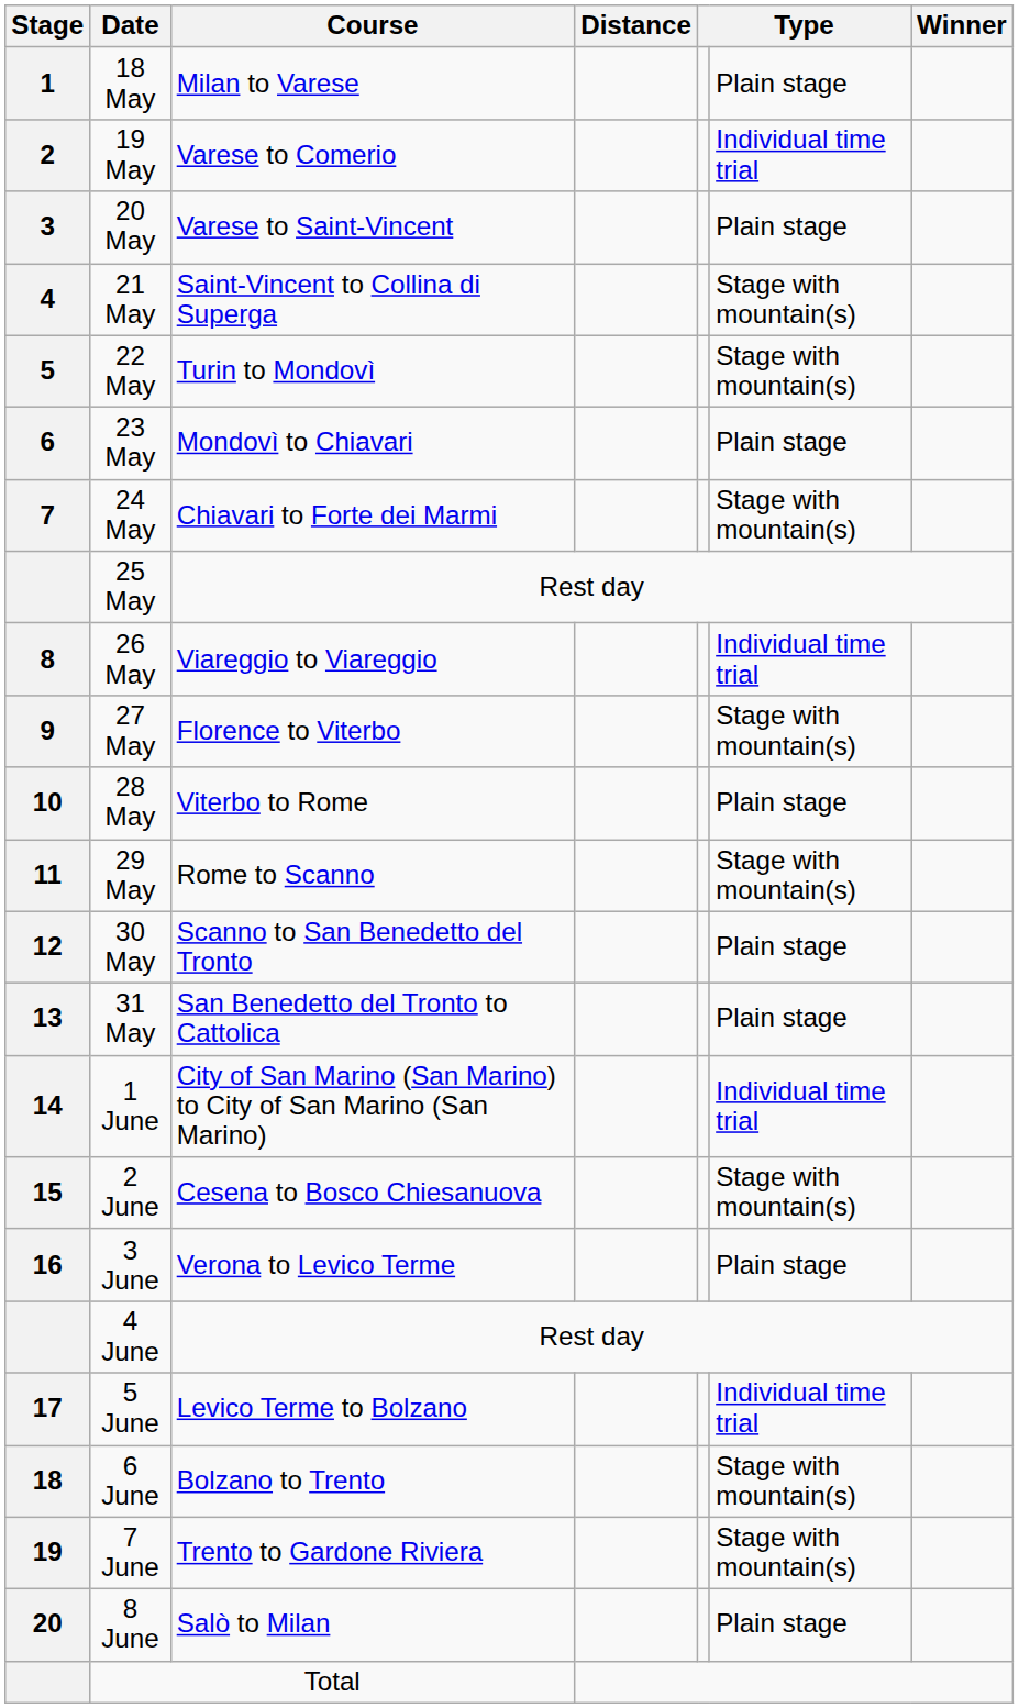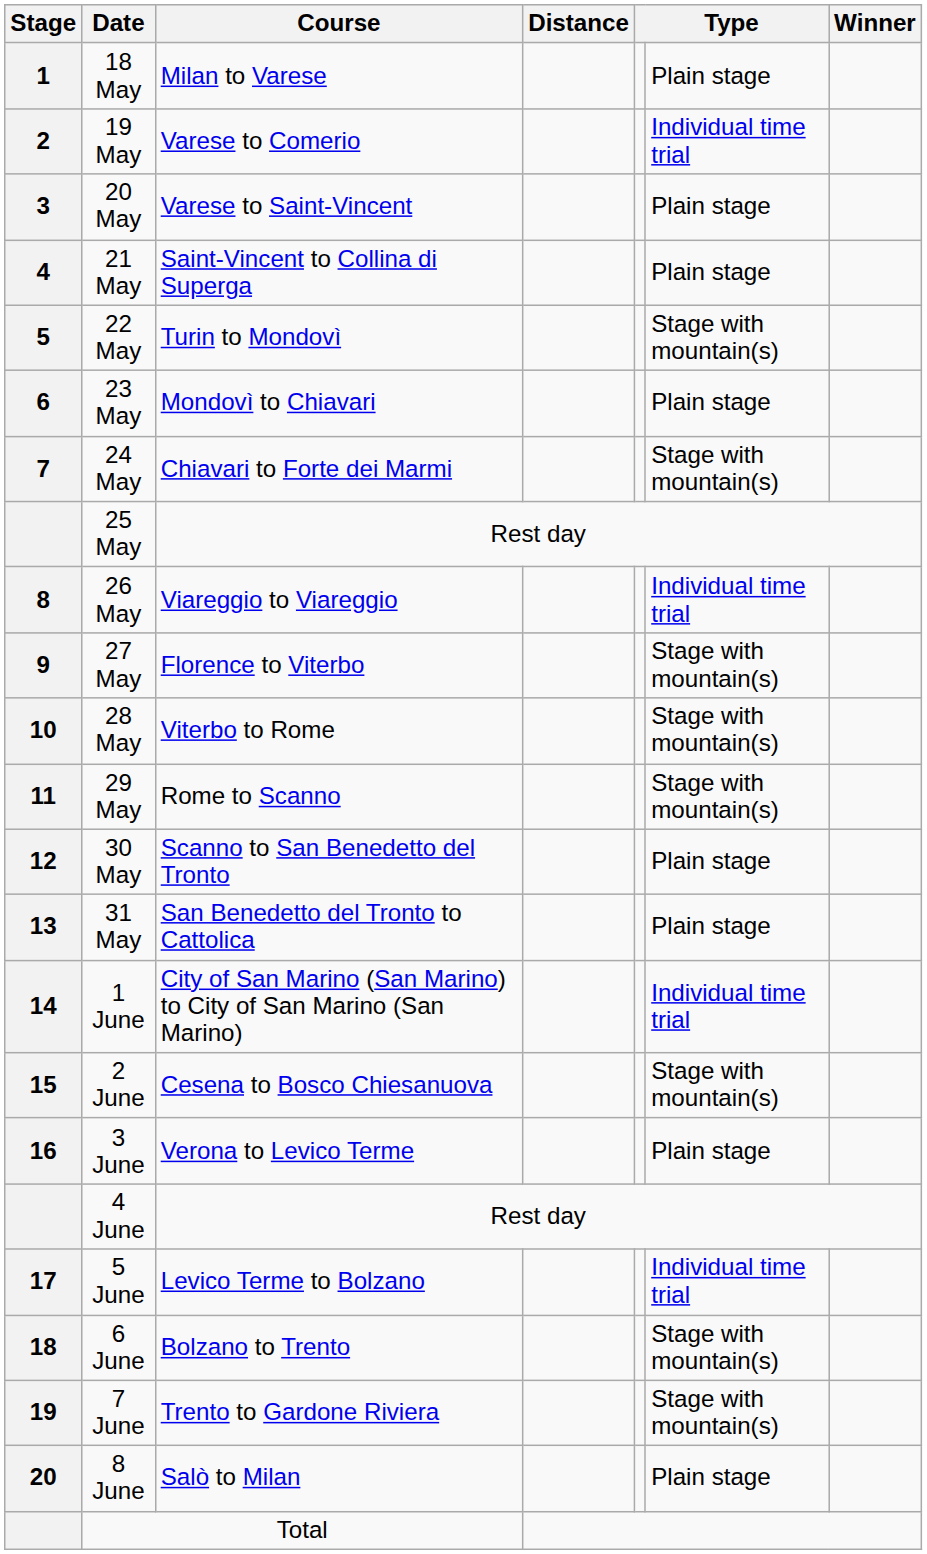 <table class="wikitable">
 <tr style="background:#efefef;">
 <th>Stage</th>
 <th>Date</th>
 <th>Course</th>
 <th>Distance</th>
 <th colspan="2">Type</th>
 <th>Winner</th>
 </tr>
 <tr>
 <th style="text-align:center">1</th>
 <td style="text-align:center;">18 May</td>
 <td><a href='#'>Milan</a> to <a href='#'>Varese</a></td>
 <td style="text-align:center;"></td>
 <td style="text-align:center;"></td>
 <td>Plain stage</td>
 <td></td>
 </tr>
 <tr>
 <th style="text-align:center">2</th>
 <td style="text-align:center;">19 May</td>
 <td><a href='#'>Varese</a> to <a href='#'>Comerio</a></td>
 <td style="text-align:center;"></td>
 <td style="text-align:center;"></td>
 <td><a href='#'>Individual time trial</a></td>
 <td></td>
 </tr>
 <tr>
 <th style="text-align:center">3</th>
 <td style="text-align:center;">20 May</td>
 <td><a href='#'>Varese</a> to <a href='#'>Saint-Vincent</a></td>
 <td style="text-align:center;"></td>
 <td style="text-align:center;"></td>
 <td>Plain stage</td>
 <td></td>
 </tr>
 <tr>
 <th style="text-align:center">4</th>
 <td style="text-align:center;">21 May</td>
 <td><a href='#'>Saint-Vincent</a> to <a href='#'>Collina di Superga</a></td>
 <td style="text-align:center;"></td>
 <td style="text-align:center;"></td>
-<td>Stage with mountain(s)</td>
+<td>Plain stage</td>
 <td></td>
 </tr>
 <tr>
 <th style="text-align:center">5</th>
 <td style="text-align:center;">22 May</td>
 <td><a href='#'>Turin</a> to <a href='#'>Mondovì</a></td>
 <td style="text-align:center;"></td>
 <td style="text-align:center;"></td>
 <td>Stage with mountain(s)</td>
 <td></td>
 </tr>
 <tr>
 <th style="text-align:center">6</th>
 <td style="text-align:center;">23 May</td>
 <td><a href='#'>Mondovì</a> to <a href='#'>Chiavari</a></td>
 <td style="text-align:center;"></td>
 <td style="text-align:center;"></td>
 <td>Plain stage</td>
 <td></td>
 </tr>
 <tr>
 <th style="text-align:center">7</th>
 <td style="text-align:center;">24 May</td>
 <td><a href='#'>Chiavari</a> to <a href='#'>Forte dei Marmi</a></td>
 <td style="text-align:center;"></td>
 <td style="text-align:center;"></td>
 <td>Stage with mountain(s)</td>
 <td></td>
 </tr>
 <tr>
 <th></th>
 <td align="center">25 May</td>
 <td colspan="6" align=center>Rest day</td>
 </tr>
 <tr>
 <th style="text-align:center">8</th>
 <td style="text-align:center;">26 May</td>
 <td><a href='#'>Viareggio</a> to <a href='#'>Viareggio</a></td>
 <td style="text-align:center;"></td>
 <td style="text-align:center;"></td>
 <td><a href='#'>Individual time trial</a></td>
 <td></td>
 </tr>
 <tr>
 <th style="text-align:center">9</th>
 <td style="text-align:center;">27 May</td>
 <td><a href='#'>Florence</a> to <a href='#'>Viterbo</a></td>
 <td style="text-align:center;"></td>
 <td style="text-align:center;"></td>
 <td>Stage with mountain(s)</td>
 <td></td>
 </tr>
 <tr>
 <th style="text-align:center">10</th>
 <td style="text-align:center;">28 May</td>
 <td><a href='#'>Viterbo</a> to Rome</td>
 <td style="text-align:center;"></td>
 <td style="text-align:center;"></td>
-<td>Plain stage</td>
+<td>Stage with mountain(s)</td>
 <td></td>
 </tr>
 <tr>
 <th style="text-align:center">11</th>
 <td style="text-align:center;">29 May</td>
 <td>Rome to <a href='#'>Scanno</a></td>
 <td style="text-align:center;"></td>
 <td style="text-align:center;"></td>
 <td>Stage with mountain(s)</td>
 <td></td>
 </tr>
 <tr>
 <th style="text-align:center">12</th>
 <td style="text-align:center;">30 May</td>
 <td><a href='#'>Scanno</a> to <a href='#'>San Benedetto del Tronto</a></td>
 <td style="text-align:center;"></td>
 <td style="text-align:center;"></td>
 <td>Plain stage</td>
 <td></td>
 </tr>
 <tr>
 <th style="text-align:center">13</th>
 <td style="text-align:center;">31 May</td>
 <td><a href='#'>San Benedetto del Tronto</a> to <a href='#'>Cattolica</a></td>
 <td style="text-align:center;"></td>
 <td style="text-align:center;"></td>
 <td>Plain stage</td>
 <td></td>
 </tr>
 <tr>
 <th style="text-align:center">14</th>
 <td style="text-align:center;">1 June</td>
 <td><a href='#'>City of San Marino</a> (<a href='#'>San Marino</a>) to City of San Marino (San Marino)</td>
 <td style="text-align:center;"></td>
 <td style="text-align:center;"></td>
 <td><a href='#'>Individual time trial</a></td>
 <td></td>
 </tr>
 <tr>
 <th style="text-align:center">15</th>
 <td style="text-align:center;">2 June</td>
 <td><a href='#'>Cesena</a> to <a href='#'>Bosco Chiesanuova</a></td>
 <td style="text-align:center;"></td>
 <td style="text-align:center;"></td>
 <td>Stage with mountain(s)</td>
 <td></td>
 </tr>
 <tr>
 <th style="text-align:center">16</th>
 <td style="text-align:center;">3 June</td>
 <td><a href='#'>Verona</a> to <a href='#'>Levico Terme</a></td>
 <td style="text-align:center;"></td>
 <td style="text-align:center;"></td>
 <td>Plain stage</td>
 <td></td>
 </tr>
 <tr>
 <th></th>
 <td align="center">4 June</td>
 <td colspan="6" align=center>Rest day</td>
 </tr>
 <tr>
 <th style="text-align:center">17</th>
 <td style="text-align:center;">5 June</td>
 <td><a href='#'>Levico Terme</a> to <a href='#'>Bolzano</a></td>
 <td style="text-align:center;"></td>
 <td style="text-align:center;"></td>
 <td><a href='#'>Individual time trial</a></td>
 <td></td>
 </tr>
 <tr>
 <th style="text-align:center">18</th>
 <td style="text-align:center;">6 June</td>
 <td><a href='#'>Bolzano</a> to <a href='#'>Trento</a></td>
 <td style="text-align:center;"></td>
 <td style="text-align:center;"></td>
 <td>Stage with mountain(s)</td>
 <td></td>
 </tr>
 <tr>
 <th style="text-align:center">19</th>
 <td style="text-align:center;">7 June</td>
 <td><a href='#'>Trento</a> to <a href='#'>Gardone Riviera</a></td>
 <td style="text-align:center;"></td>
 <td style="text-align:center;"></td>
 <td>Stage with mountain(s)</td>
 <td></td>
 </tr>
 <tr>
 <th style="text-align:center">20</th>
 <td style="text-align:center;">8 June</td>
 <td><a href='#'>Salò</a> to <a href='#'>Milan</a></td>
 <td style="text-align:center;"></td>
 <td style="text-align:center;"></td>
 <td>Plain stage</td>
 <td></td>
 </tr>
 <tr>
 <th></th>
 <td colspan="2" align=center>Total</td>
 <td colspan="5" align="center"></td>
 </tr>
 <tr>
 </tr>
 </table>
